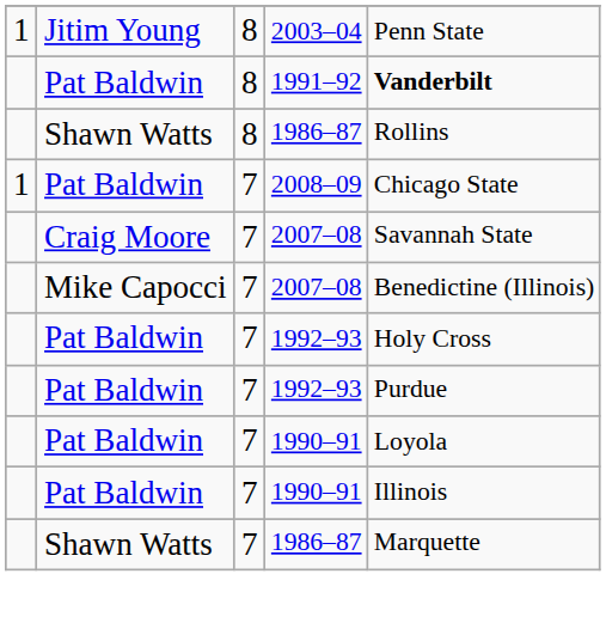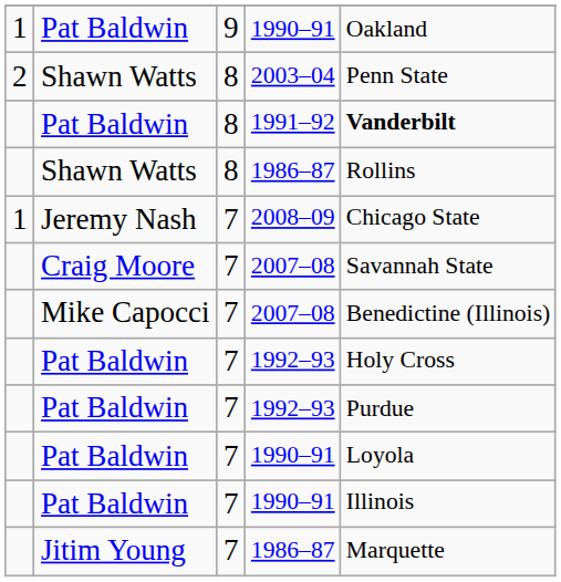 <table class="wikitable">
 <tr>
 </tr>
 <tr>
 <td>1</td>
-<td><a href='#'>Jitim Young</a></td>
+<td><a href='#'>Pat Baldwin</a></td>
+<td>9</td>
+<td style="font-size:80%;"><a href='#'>1990–91</a></td>
+<td style="font-size:80%;">Oakland</td>
+</tr>
+<tr>
+<td>2</td>
+<td>Shawn Watts</td>
 <td>8</td>
 <td style="font-size:80%;"><a href='#'>2003–04</a></td>
 <td style="font-size:80%;">Penn State</td>
 </tr>
 <tr>
 <td></td>
 <td><a href='#'>Pat Baldwin</a></td>
 <td>8</td>
 <td style="font-size:80%;"><a href='#'>1991–92</a></td>
 <td style="font-size:80%;"><strong>Vanderbilt</strong></td>
 </tr>
 <tr>
 <td></td>
 <td>Shawn Watts</td>
 <td>8</td>
 <td style="font-size:80%;"><a href='#'>1986–87</a></td>
 <td style="font-size:80%;">Rollins</td>
 </tr>
 <tr>
 <td>1</td>
-<td><a href='#'>Pat Baldwin</a></td>
+<td>Jeremy Nash</td>
 <td>7</td>
 <td style="font-size:80%;"><a href='#'>2008–09</a></td>
 <td style="font-size:80%;">Chicago State</td>
 </tr>
 <tr>
 <td></td>
 <td><a href='#'>Craig Moore</a></td>
 <td>7</td>
 <td style="font-size:80%;"><a href='#'>2007–08</a></td>
 <td style="font-size:80%;">Savannah State</td>
 </tr>
 <tr>
 <td></td>
 <td>Mike Capocci</td>
 <td>7</td>
 <td style="font-size:80%;"><a href='#'>2007–08</a></td>
 <td style="font-size:80%;">Benedictine (Illinois)</td>
 </tr>
 <tr>
 <td></td>
 <td><a href='#'>Pat Baldwin</a></td>
 <td>7</td>
 <td style="font-size:80%;"><a href='#'>1992–93</a></td>
 <td style="font-size:80%;">Holy Cross</td>
 </tr>
 <tr>
 <td></td>
 <td><a href='#'>Pat Baldwin</a></td>
 <td>7</td>
 <td style="font-size:80%;"><a href='#'>1992–93</a></td>
 <td style="font-size:80%;">Purdue</td>
 </tr>
 <tr>
 <td></td>
 <td><a href='#'>Pat Baldwin</a></td>
 <td>7</td>
 <td style="font-size:80%;"><a href='#'>1990–91</a></td>
 <td style="font-size:80%;">Loyola</td>
 </tr>
 <tr>
 <td></td>
 <td><a href='#'>Pat Baldwin</a></td>
 <td>7</td>
 <td style="font-size:80%;"><a href='#'>1990–91</a></td>
 <td style="font-size:80%;">Illinois</td>
 </tr>
 <tr>
 <td></td>
-<td>Shawn Watts</td>
+<td><a href='#'>Jitim Young</a></td>
 <td>7</td>
 <td style="font-size:80%;"><a href='#'>1986–87</a></td>
 <td style="font-size:80%;">Marquette</td>
 </tr>
 </table>
